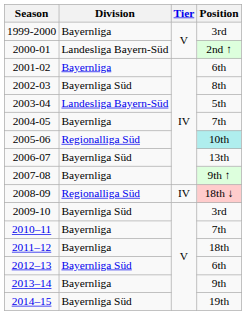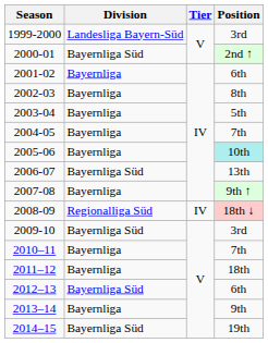 <table class="wikitable">
 <tr>
 <th>Season</th>
 <th>Division</th>
 <th><a href='#'>Tier</a></th>
 <th>Position</th>
 </tr>
 <tr align="center">
 <td>1999-2000</td>
-<td align="left">Bayernliga</td>
+<td align="left"><a href='#'>Landesliga Bayern-Süd</a></td>
 <td rowspan=2>V</td>
 <td>3rd</td>
 </tr>
 <tr align="center">
 <td>2000-01</td>
-<td align="left">Landesliga Bayern-Süd</td>
+<td align="left">Bayernliga Süd</td>
 <td style="background:#ddffdd">2nd ↑</td>
 </tr>
 <tr align="center">
 <td>2001-02</td>
 <td align="left"><a href='#'>Bayernliga</a></td>
 <td rowspan=7>IV</td>
 <td>6th</td>
 </tr>
 <tr align="center">
 <td>2002-03</td>
-<td align="left">Bayernliga Süd</td>
+<td align="left">Bayernliga</td>
 <td>8th</td>
 </tr>
 <tr align="center">
 <td>2003-04</td>
-<td align="left"><a href='#'>Landesliga Bayern-Süd</a></td>
+<td align="left">Bayernliga</td>
 <td>5th</td>
 </tr>
 <tr align="center">
 <td>2004-05</td>
 <td align="left">Bayernliga</td>
 <td>7th</td>
 </tr>
 <tr align="center">
 <td>2005-06</td>
-<td align="left"><a href='#'>Regionalliga Süd</a></td>
+<td align="left">Bayernliga</td>
 <td style="background: paleturquoise;">10th</td>
 </tr>
 <tr align="center">
 <td>2006-07</td>
 <td align="left">Bayernliga Süd</td>
 <td>13th</td>
 </tr>
 <tr align="center">
 <td>2007-08</td>
 <td align="left">Bayernliga</td>
 <td style="background:#ddffdd">9th ↑</td>
 </tr>
 <tr align="center">
 <td>2008-09</td>
 <td align="left"><a href='#'>Regionalliga Süd</a></td>
 <td>IV</td>
 <td style="background:#ffcccc">18th ↓</td>
 </tr>
 <tr align="center">
 <td>2009-10</td>
 <td align="left">Bayernliga Süd</td>
 <td rowspan=6>V</td>
 <td>3rd</td>
 </tr>
 <tr align="center">
 <td><a href='#'>2010–11</a></td>
 <td align="left">Bayernliga</td>
 <td>7th</td>
 </tr>
 <tr align="center">
 <td><a href='#'>2011–12</a></td>
 <td align="left">Bayernliga</td>
 <td>18th</td>
 </tr>
 <tr align="center">
 <td><a href='#'>2012–13</a></td>
 <td align="left"><a href='#'>Bayernliga Süd</a></td>
 <td>6th</td>
 </tr>
 <tr align="center">
 <td><a href='#'>2013–14</a></td>
 <td align="left">Bayernliga</td>
 <td>9th</td>
 </tr>
 <tr align="center">
 <td><a href='#'>2014–15</a></td>
 <td align="left">Bayernliga Süd</td>
 <td>19th</td>
 </tr>
 </table>
